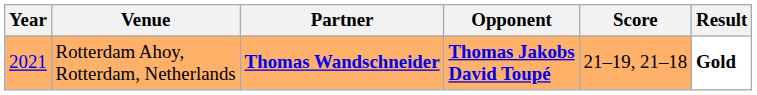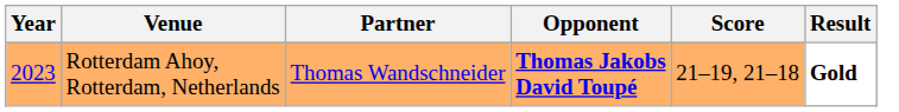 <table class="sortable wikitable" style="font-size: 90%;">
 <tr>
 <th>Year</th>
 <th>Venue</th>
 <th>Partner</th>
 <th>Opponent</th>
 <th>Score</th>
 <th>Result</th>
 </tr>
 <tr style="background:#FFB069">
-<td align="center"><a href='#'>2021</a></td>
+<td align="center"><a href='#'>2023</a></td>
 <td align="left">Rotterdam Ahoy,<br>Rotterdam, Netherlands</td>
-<td align="left"><strong> <a href='#'>Thomas Wandschneider</a></strong></td>
+<td align="left"> <a href='#'>Thomas Wandschneider</a></td>
 <td align="left"><strong> <a href='#'>Thomas Jakobs</a><br> <a href='#'>David Toupé</a></strong></td>
 <td align="left">21–19, 21–18</td>
 <td style="text-align:left; background:white"> <strong>Gold</strong></td>
 </tr>
 </table>
